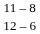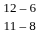 <table style="text-align:center">
 <tr>
 <th width=200></th>
 <th width=100></th>
 <th width=200></th>
 </tr>
 <tr>
 <td align=right><strong></strong></td>
-<td>11 – 8</td>
+<td>12 – 6</td>
 <td align=left></td>
 </tr>
 <tr>
 <td align=right><strong></strong></td>
-<td>12 – 6</td>
+<td>11 – 8</td>
 <td align=left></td>
 </tr>
 </table>
